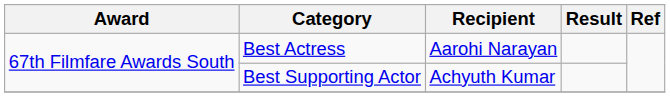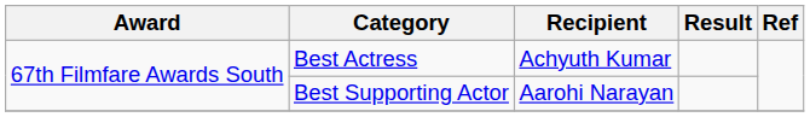 <table class="wikitable">
 <tr>
 <th>Award</th>
 <th>Category</th>
 <th>Recipient</th>
 <th>Result</th>
 <th>Ref</th>
 </tr>
 <tr>
 <td rowspan=2><a href='#'>67th Filmfare Awards South</a></td>
 <td><a href='#'>Best Actress</a></td>
-<td><a href='#'>Aarohi Narayan</a></td>
+<td><a href='#'>Achyuth Kumar</a></td>
 <td></td>
 <td rowspan=2></td>
 </tr>
 <tr>
 <td><a href='#'>Best Supporting Actor</a></td>
-<td><a href='#'>Achyuth Kumar</a></td>
+<td><a href='#'>Aarohi Narayan</a></td>
 <td></td>
 </tr>
 <tr>
 </tr>
 </table>
